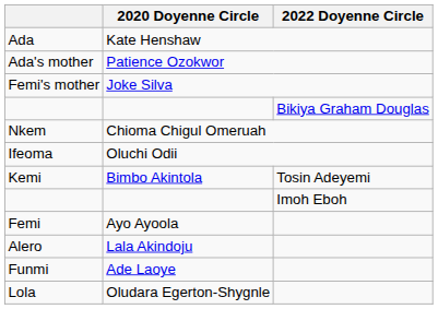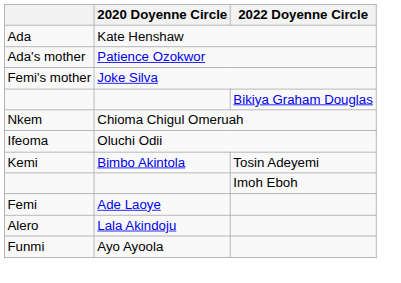 <table class="wikitable">
 <tr>
 <th></th>
 <th>2020 Doyenne Circle</th>
 <th>2022 Doyenne Circle</th>
 </tr>
 <tr>
 <td>Ada</td>
 <td colspan="2">Kate Henshaw</td>
 </tr>
 <tr>
 <td>Ada's mother</td>
 <td colspan="2"><a href='#'>Patience Ozokwor</a></td>
 </tr>
 <tr>
 <td>Femi's mother</td>
 <td colspan="2"><a href='#'>Joke Silva</a></td>
 </tr>
 <tr>
 <td></td>
 <td></td>
 <td><a href='#'>Bikiya Graham Douglas</a></td>
 </tr>
 <tr>
 <td>Nkem</td>
 <td colspan="2">Chioma Chigul Omeruah</td>
 </tr>
 <tr>
 <td>Ifeoma</td>
 <td colspan="2">Oluchi Odii</td>
 </tr>
 <tr>
 <td>Kemi</td>
 <td><a href='#'>Bimbo Akintola</a></td>
 <td>Tosin Adeyemi</td>
 </tr>
 <tr>
 <td></td>
 <td></td>
 <td>Imoh Eboh</td>
 </tr>
 <tr>
 <td>Femi</td>
-<td>Ayo Ayoola</td>
+<td><a href='#'>Ade Laoye</a></td>
 <td></td>
 </tr>
 <tr>
 <td>Alero</td>
 <td><a href='#'>Lala Akindoju</a></td>
 <td></td>
 </tr>
 <tr>
 <td>Funmi</td>
-<td><a href='#'>Ade Laoye</a></td>
-<td></td>
-</tr>
-<tr>
-<td>Lola</td>
-<td>Oludara Egerton-Shygnle</td>
+<td>Ayo Ayoola</td>
 <td></td>
 </tr>
 </table>
